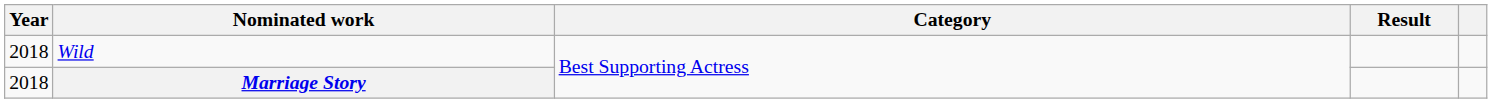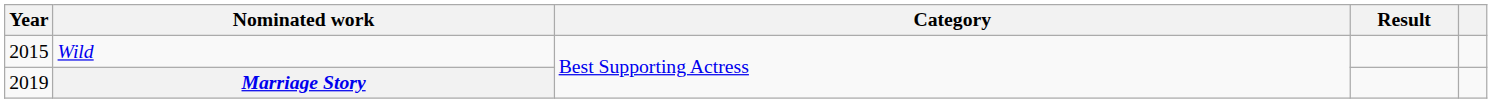 <table class="wikitable sortable">
 <tr>
 <th scope="col" style="width:1em;">Year</th>
 <th scope="col" style="width:25em;">Nominated work</th>
 <th scope="col" style="width:40em;">Category</th>
 <th scope="col" style="width:5em;">Result</th>
 <th scope="col" style="width:1em;"class="unsortable"></th>
 </tr>
 <tr>
-<td>2018</td>
+<td>2015</td>
 <td><em><a href='#'>Wild</a></em></td>
 <td rowspan="2"><a href='#'>Best Supporting Actress</a></td>
 <td></td>
 <td></td>
 </tr>
 <tr>
-<td>2018</td>
+<td>2019</td>
 <th><em><a href='#'>Marriage Story</a></em></th>
 <td></td>
 <td></td>
 </tr>
 </table>
